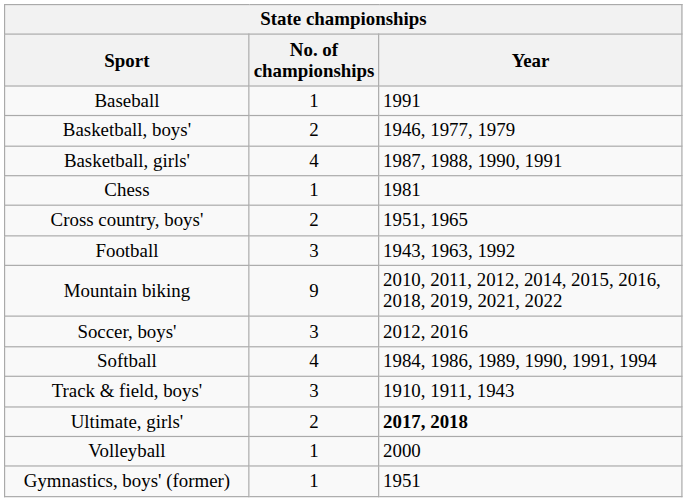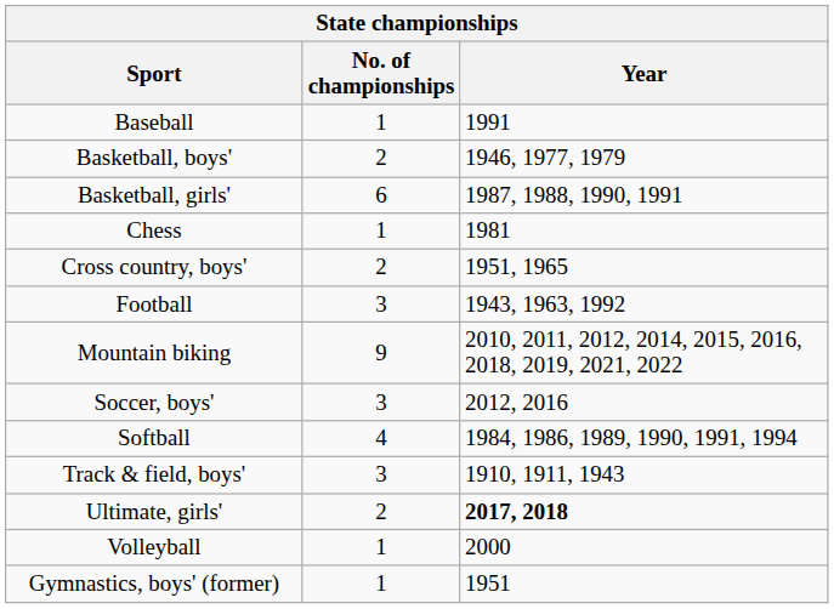 <table class="wikitable sortable" style="text-align: center;">
 <tr>
 <th colspan="3">State championships</th>
 </tr>
 <tr>
 <th width="200px" class="unsortable">Sport</th>
 <th width="100px" class="unsortable">No. of championships</th>
 <th width="250px" class="unsortable">Year</th>
 </tr>
 <tr>
 <td>Baseball</td>
 <td>1</td>
 <td style="text-align: left;">1991</td>
 </tr>
 <tr>
 <td>Basketball, boys'</td>
 <td>2</td>
 <td style="text-align: left;">1946, 1977, 1979</td>
 </tr>
 <tr>
 <td>Basketball, girls'</td>
-<td>4</td>
+<td>6</td>
 <td style="text-align: left;">1987, 1988, 1990, 1991</td>
 </tr>
 <tr>
 <td>Chess</td>
 <td>1</td>
 <td style="text-align: left;">1981</td>
 </tr>
 <tr>
 <td>Cross country, boys'</td>
 <td>2</td>
 <td style="text-align: left;">1951, 1965</td>
 </tr>
 <tr>
 <td>Football</td>
 <td>3</td>
 <td style="text-align: left;">1943, 1963, 1992</td>
 </tr>
 <tr>
 <td>Mountain biking</td>
 <td>9</td>
 <td style="text-align: left;">2010, 2011, 2012, 2014, 2015, 2016, 2018, 2019, 2021, 2022</td>
 </tr>
 <tr>
 <td>Soccer, boys'</td>
 <td>3</td>
 <td style="text-align: left;">2012, 2016</td>
 </tr>
 <tr>
 <td>Softball</td>
 <td>4</td>
 <td style="text-align: left;">1984, 1986, 1989, 1990, 1991, 1994</td>
 </tr>
 <tr>
 <td>Track & field, boys'</td>
 <td>3</td>
 <td style="text-align: left;">1910, 1911, 1943</td>
 </tr>
 <tr>
 <td>Ultimate, girls'</td>
 <td>2</td>
 <td style="text-align: left;"><strong>2017, 2018</strong></td>
 </tr>
 <tr>
 <td>Volleyball</td>
 <td>1</td>
 <td style="text-align: left;">2000</td>
 </tr>
 <tr>
 <td>Gymnastics, boys' (former)</td>
 <td>1</td>
 <td style="text-align: left;">1951</td>
 </tr>
 </table>
